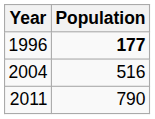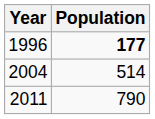 <table class="wikitable" style="line-height:1.1em;">
 <tr>
 <th>Year</th>
 <th>Population</th>
 </tr>
 <tr align="right">
 <td>1996</td>
 <td><strong>177</strong></td>
 </tr>
 <tr align="right">
 <td>2004</td>
-<td>516</td>
+<td>514</td>
 </tr>
 <tr align="right">
 <td>2011</td>
 <td>790</td>
 </tr>
 </table>
